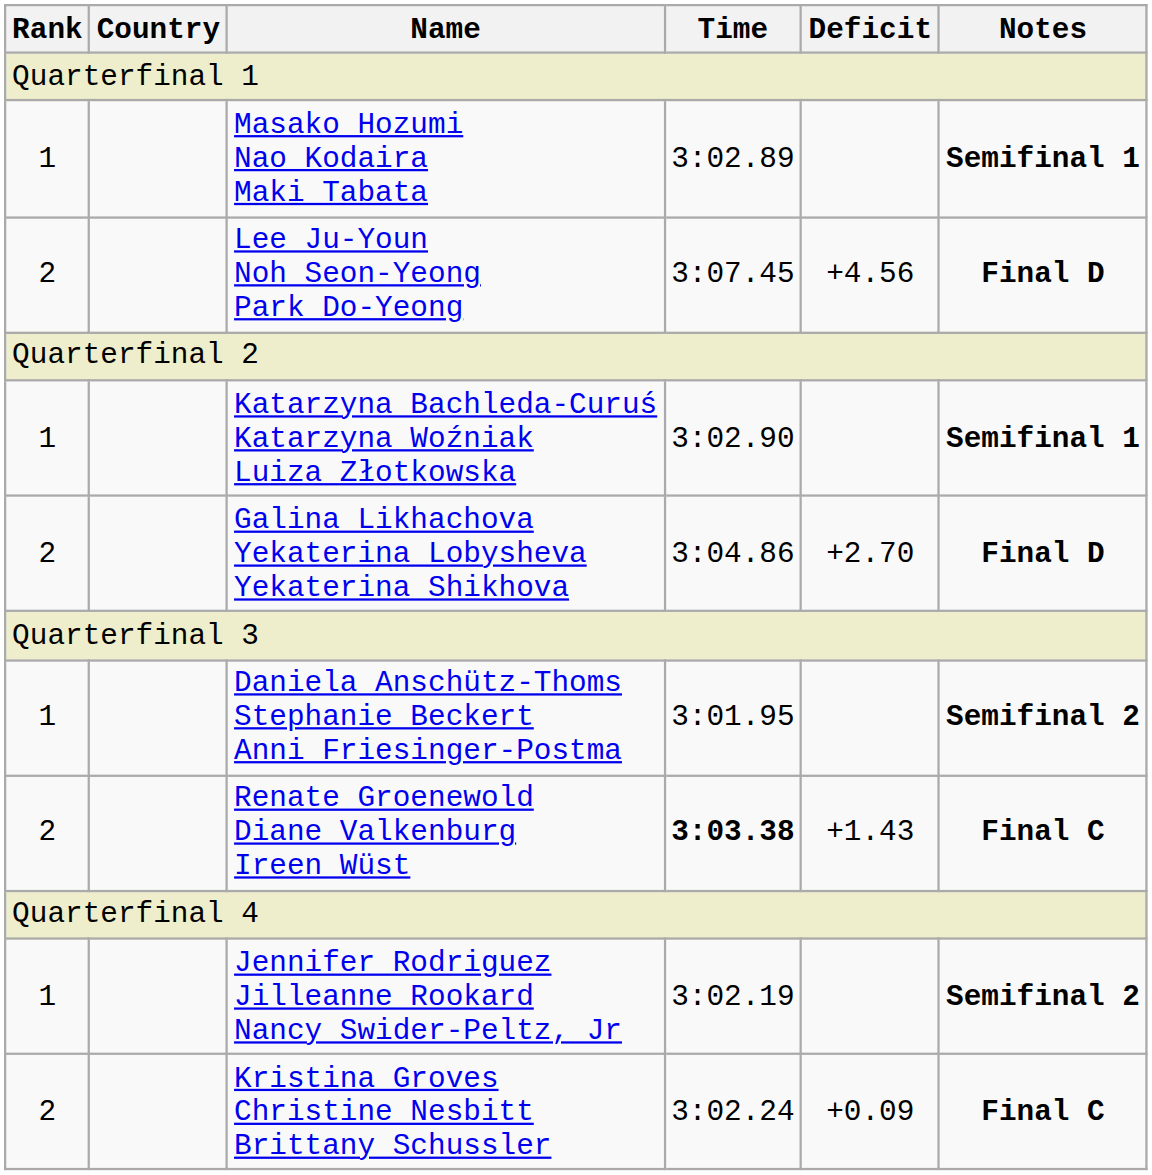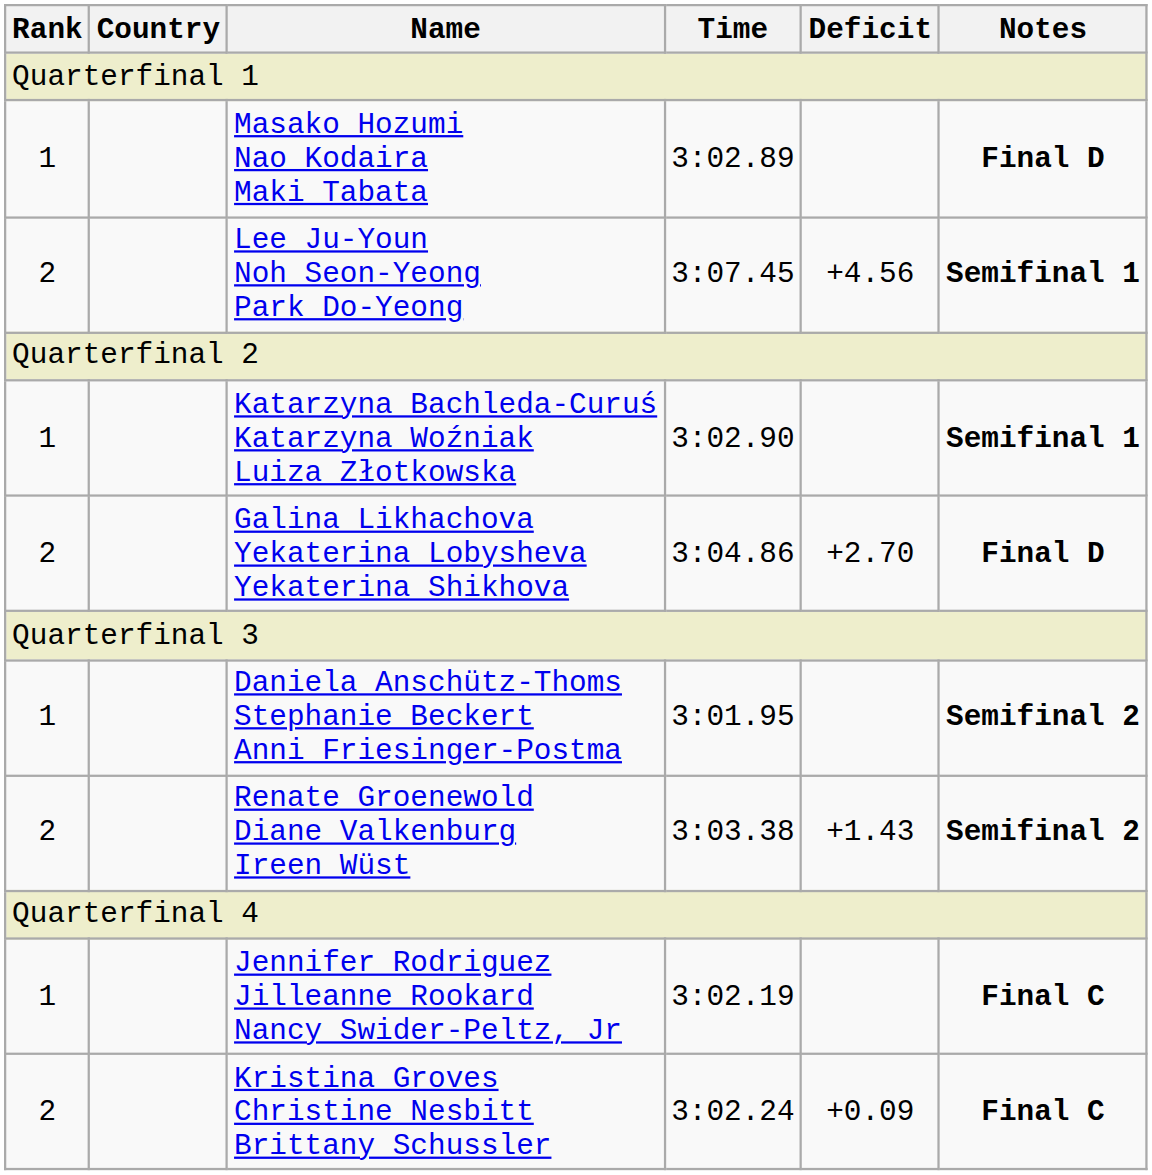 <table class="wikitable" style="text-align:center;">
 <tr>
 <th>Rank</th>
 <th>Country</th>
 <th>Name</th>
 <th>Time</th>
 <th>Deficit</th>
 <th>Notes</th>
 </tr>
 <tr>
 <td colspan="6" align="left" style="background: #eeeecc">Quarterfinal 1</td>
 </tr>
 <tr>
 <td>1</td>
 <td align=left></td>
 <td align=left><a href='#'>Masako Hozumi</a><br><a href='#'>Nao Kodaira</a><br><a href='#'>Maki Tabata</a></td>
 <td>3:02.89</td>
 <td></td>
-<td><strong>Semifinal 1</strong></td>
+<td><strong>Final D</strong></td>
 </tr>
 <tr>
 <td>2</td>
 <td align=left></td>
 <td align=left><a href='#'>Lee Ju-Youn</a><br><a href='#'>Noh Seon-Yeong</a><br><a href='#'>Park Do-Yeong</a><br></td>
 <td>3:07.45</td>
 <td>+4.56</td>
-<td><strong>Final D</strong></td>
+<td><strong>Semifinal 1</strong></td>
 </tr>
 <tr>
 <td colspan="6" align="left" style="background: #eeeecc">Quarterfinal 2</td>
 </tr>
 <tr>
 <td>1</td>
 <td align=left></td>
 <td align=left><a href='#'>Katarzyna Bachleda-Curuś</a><br><a href='#'>Katarzyna Woźniak</a> <br><a href='#'>Luiza Złotkowska</a></td>
 <td>3:02.90</td>
 <td></td>
 <td><strong>Semifinal 1</strong></td>
 </tr>
 <tr>
 <td>2</td>
 <td align=left></td>
 <td align=left><a href='#'>Galina Likhachova</a><br><a href='#'>Yekaterina Lobysheva</a> <br><a href='#'>Yekaterina Shikhova</a></td>
 <td>3:04.86</td>
 <td>+2.70</td>
 <td><strong>Final D</strong></td>
 </tr>
 <tr>
 <td colspan="6" align="left" style="background: #eeeecc">Quarterfinal 3</td>
 </tr>
 <tr>
 <td>1</td>
 <td align=left></td>
 <td align=left><a href='#'>Daniela Anschütz-Thoms</a><br><a href='#'>Stephanie Beckert</a><br><a href='#'>Anni Friesinger-Postma</a></td>
 <td>3:01.95</td>
 <td></td>
 <td><strong>Semifinal 2</strong></td>
 </tr>
 <tr>
 <td>2</td>
 <td align=left></td>
 <td align=left><a href='#'>Renate Groenewold</a><br><a href='#'>Diane Valkenburg</a> <br><a href='#'>Ireen Wüst</a></td>
-<td><strong>3:03.38</strong></td>
+<td>3:03.38</td>
 <td>+1.43</td>
-<td><strong>Final C</strong></td>
+<td><strong>Semifinal 2</strong></td>
 </tr>
 <tr>
 <td colspan="6" align="left" style="background: #eeeecc">Quarterfinal 4</td>
 </tr>
 <tr>
 <td>1</td>
 <td align=left></td>
 <td align=left><a href='#'>Jennifer Rodriguez</a><br><a href='#'>Jilleanne Rookard</a><br><a href='#'>Nancy Swider-Peltz, Jr</a></td>
 <td>3:02.19</td>
 <td></td>
-<td><strong>Semifinal 2</strong></td>
+<td><strong>Final C</strong></td>
 </tr>
 <tr>
 <td>2</td>
 <td align=left></td>
 <td align=left><a href='#'>Kristina Groves</a><br><a href='#'>Christine Nesbitt</a> <br><a href='#'>Brittany Schussler</a></td>
 <td>3:02.24</td>
 <td>+0.09</td>
 <td><strong>Final C</strong></td>
 </tr>
 </table>
